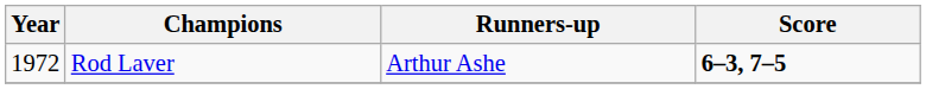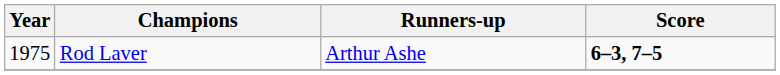 <table class="wikitable">
 <tr>
 <th>Year</th>
 <th width="200">Champions</th>
 <th width="200">Runners-up</th>
 <th width="140">Score</th>
 </tr>
 <tr>
-<td>1972</td>
+<td>1975</td>
 <td> <a href='#'>Rod Laver</a></td>
 <td> <a href='#'>Arthur Ashe</a></td>
 <td><strong>6–3, 7–5</strong></td>
 </tr>
 <tr>
 </tr>
 </table>
